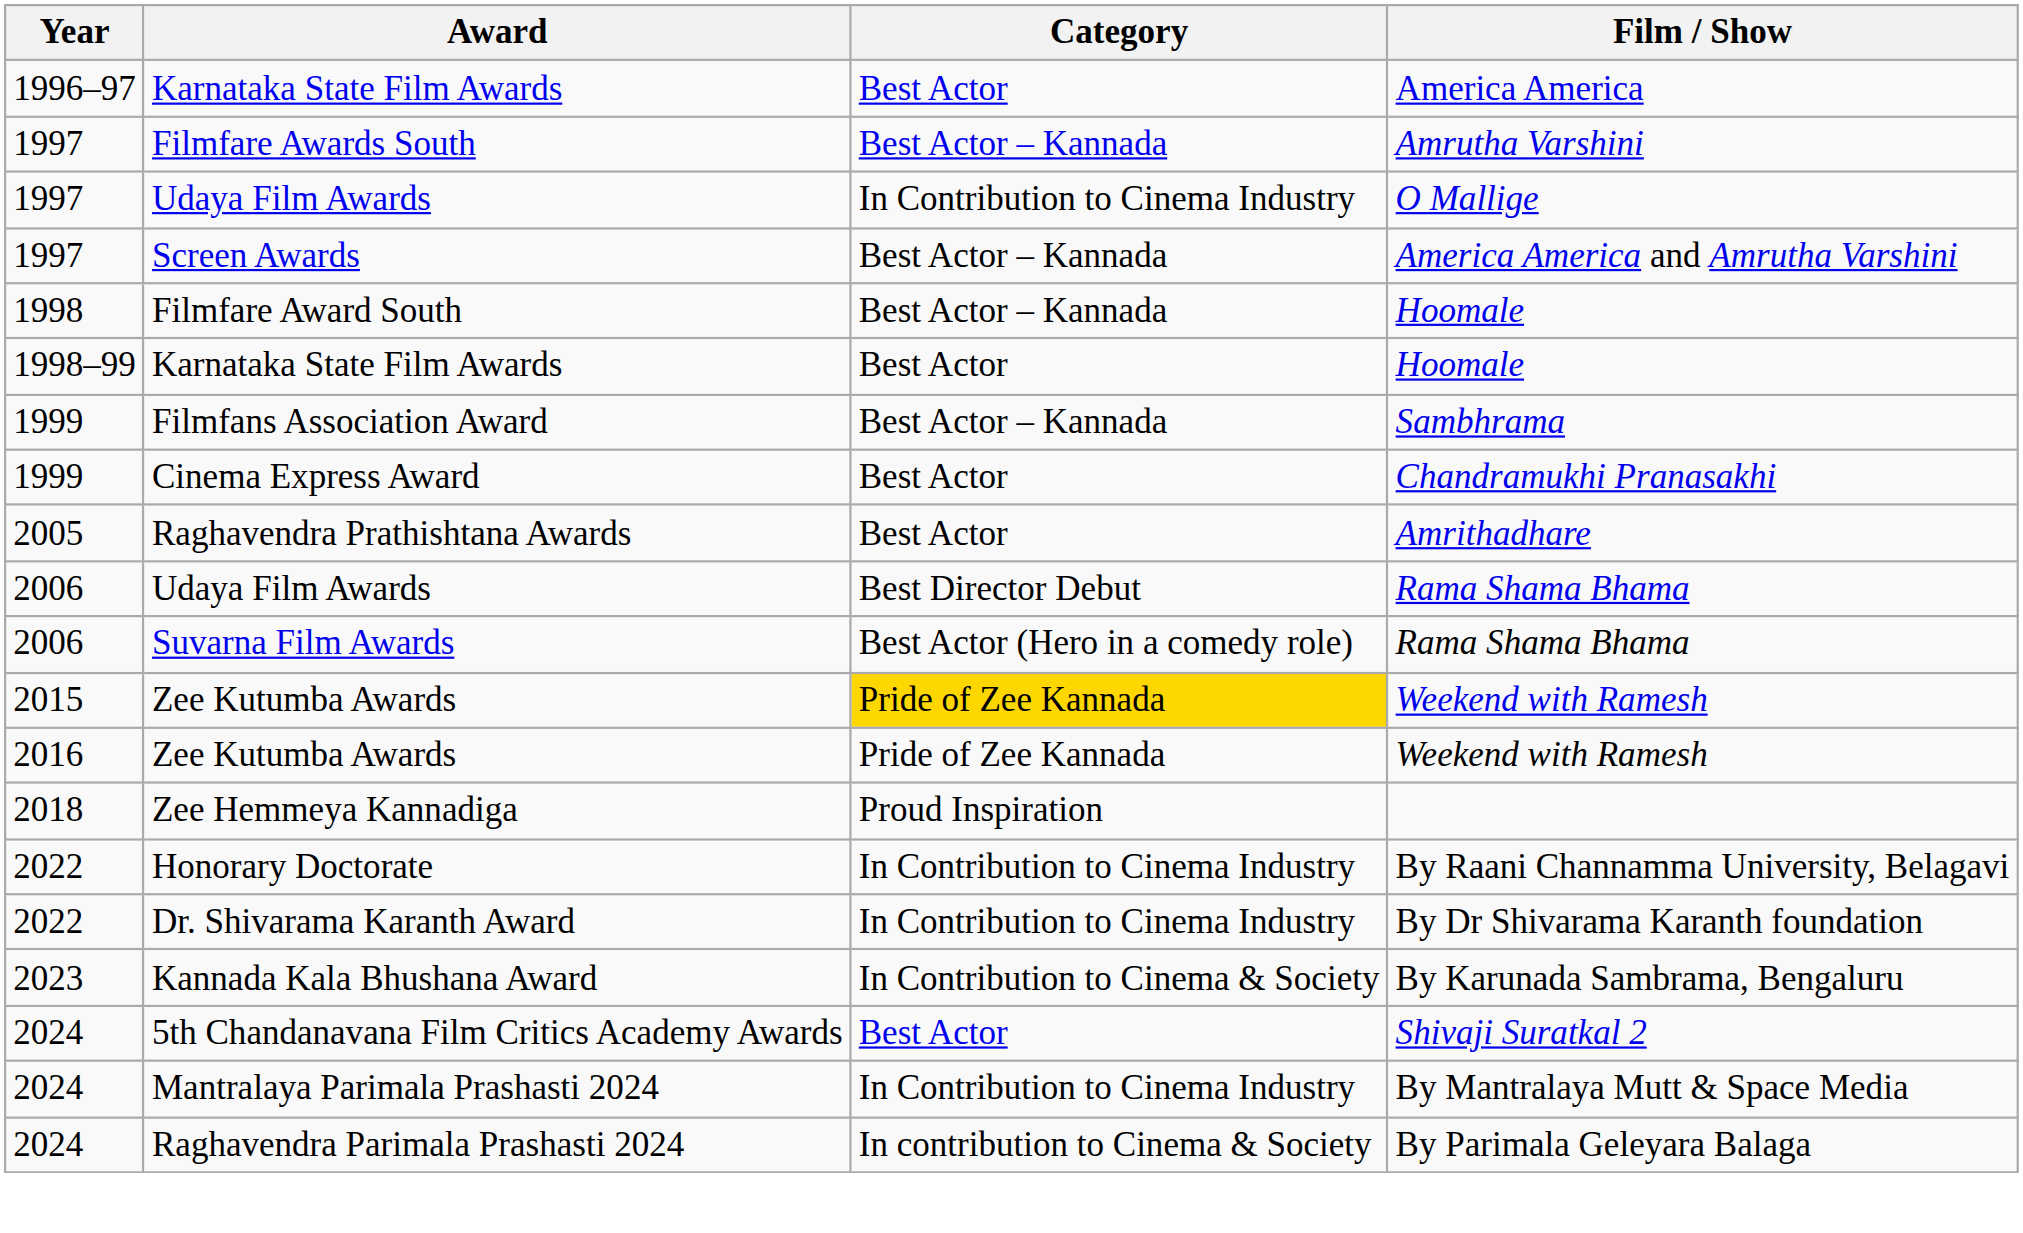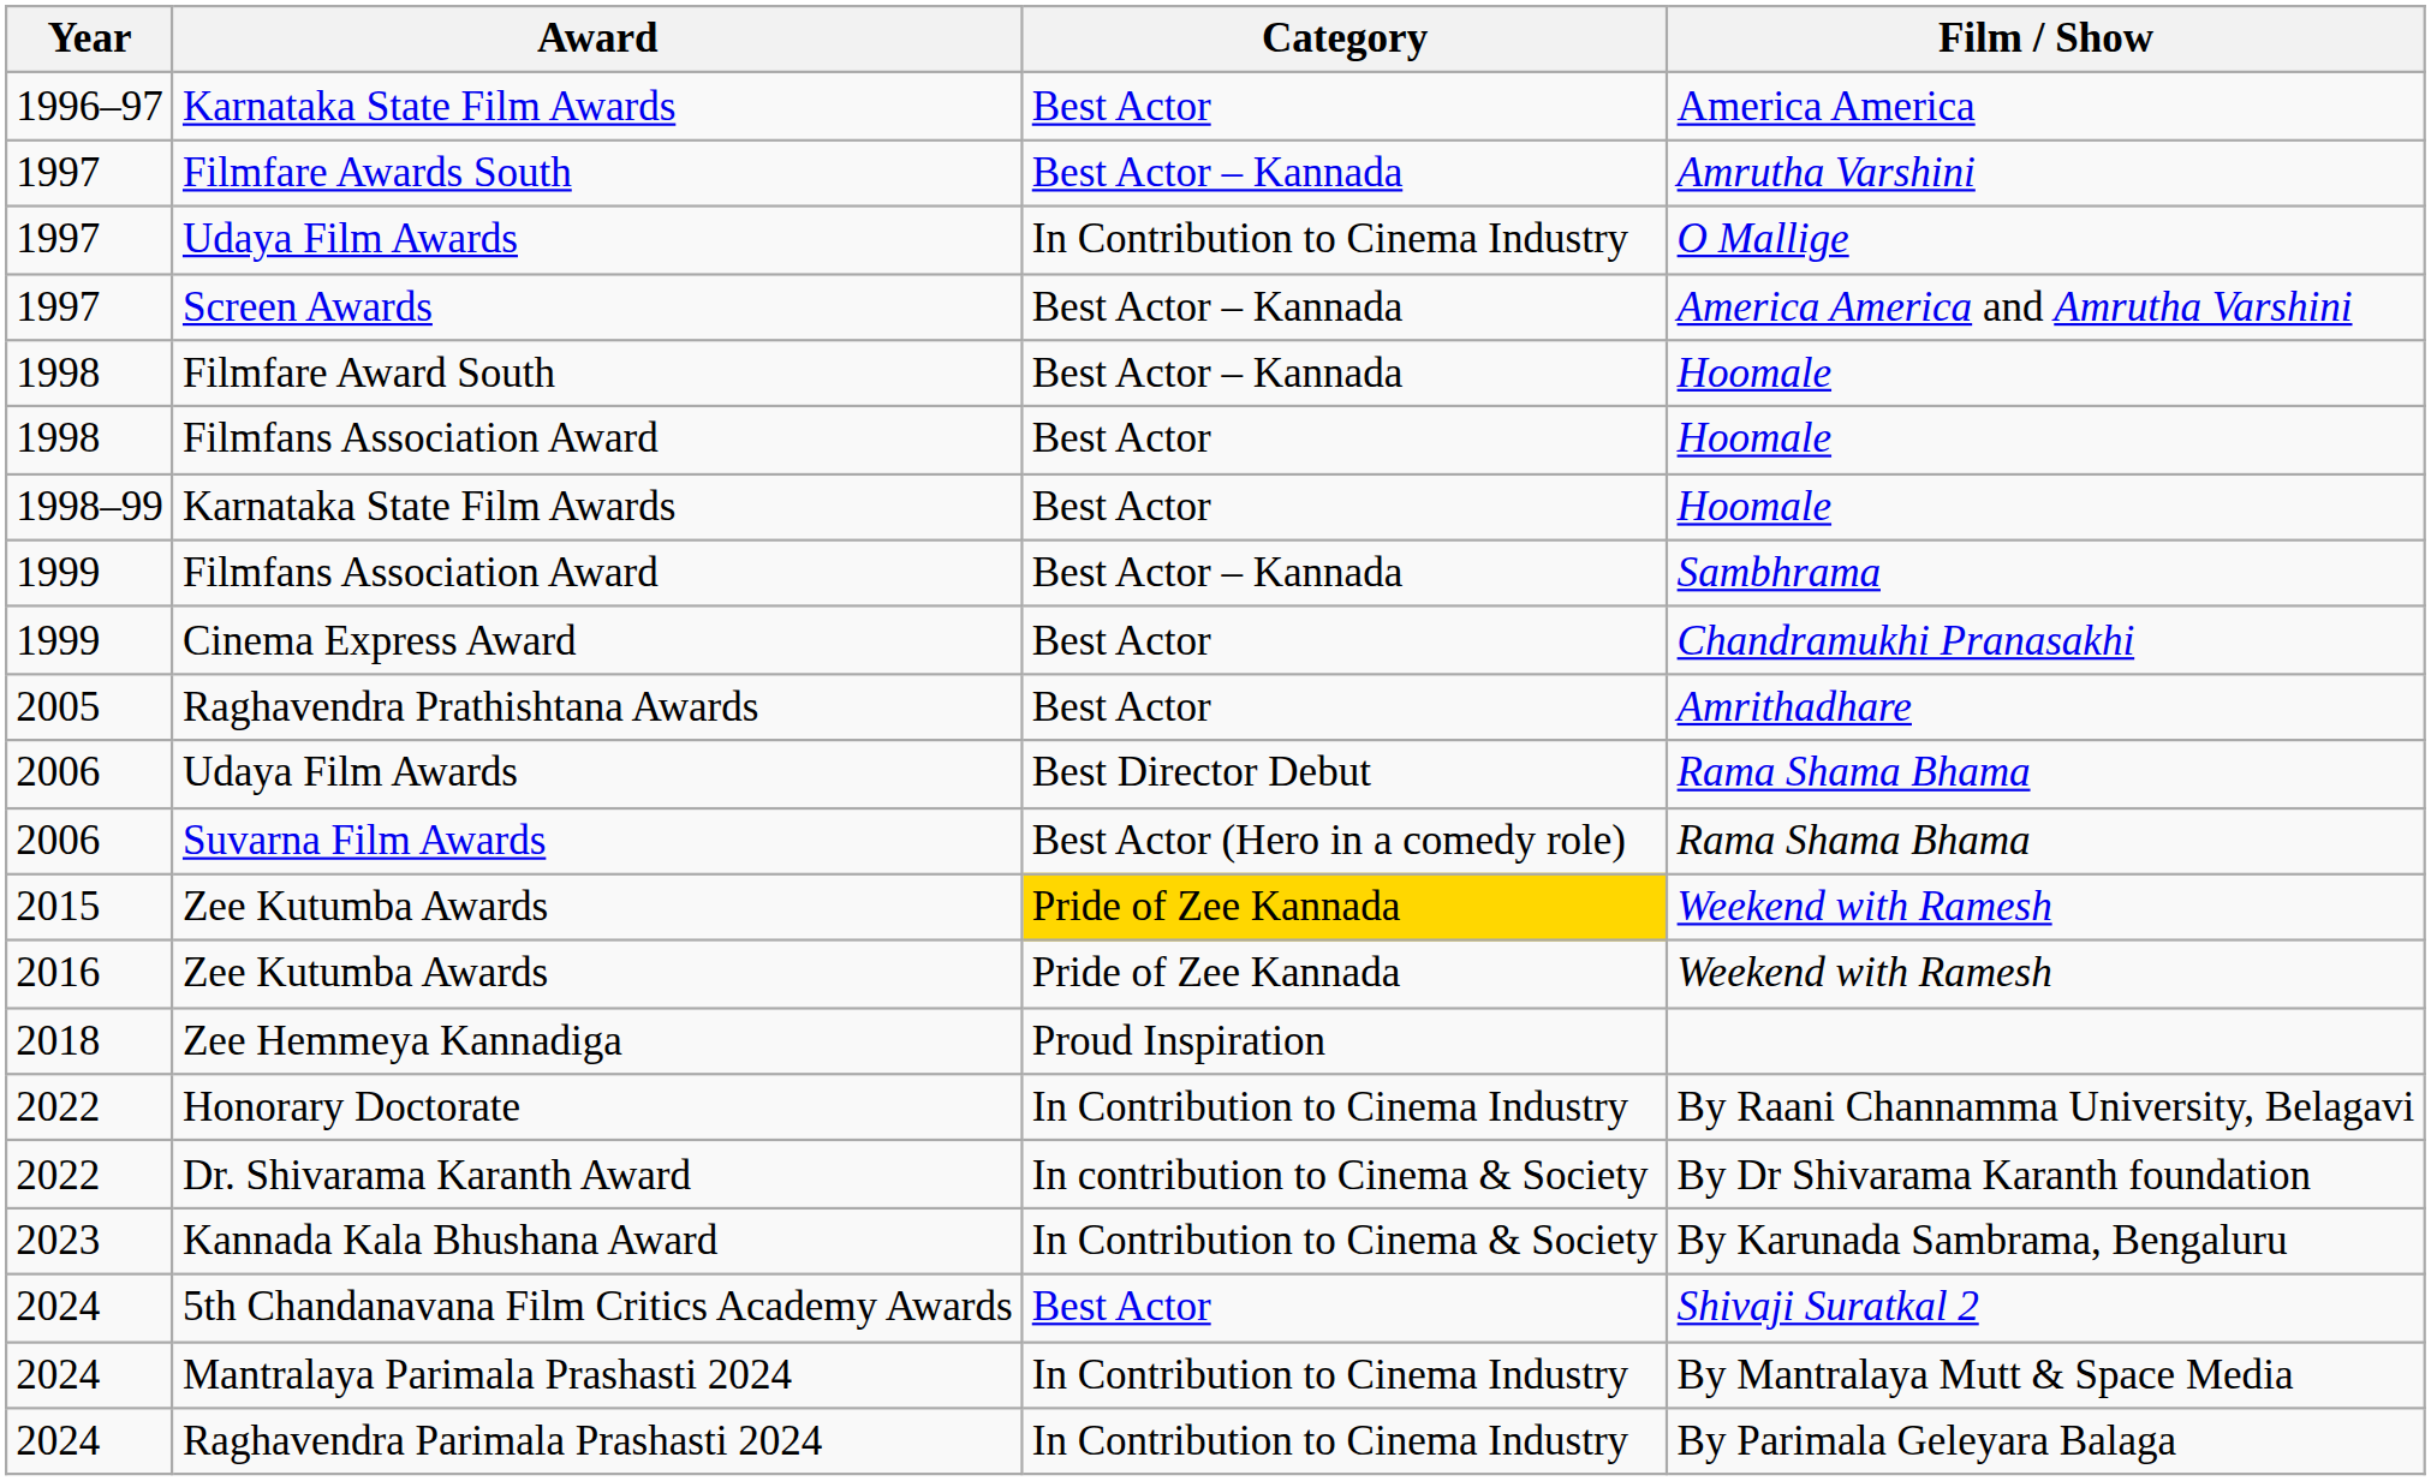 <table class="wikitable">
 <tr>
 <th>Year</th>
 <th>Award</th>
 <th>Category</th>
 <th>Film / Show</th>
 </tr>
 <tr>
 <td>1996–97</td>
 <td><a href='#'>Karnataka State Film Awards</a></td>
 <td><a href='#'>Best Actor</a></td>
 <td><a href='#'>America America</a></td>
 </tr>
 <tr>
 <td>1997</td>
 <td><a href='#'>Filmfare Awards South</a></td>
 <td><a href='#'>Best Actor – Kannada</a></td>
 <td><em><a href='#'>Amrutha Varshini</a></em></td>
 </tr>
 <tr>
 <td>1997</td>
 <td><a href='#'>Udaya Film Awards</a></td>
 <td>In Contribution to Cinema Industry</td>
 <td><em><a href='#'>O Mallige</a></em></td>
 </tr>
 <tr>
 <td>1997</td>
 <td><a href='#'>Screen Awards</a></td>
 <td>Best Actor – Kannada</td>
 <td><em><a href='#'>America America</a></em> and <em><a href='#'>Amrutha Varshini</a></em></td>
 </tr>
 <tr>
 <td>1998</td>
 <td>Filmfare Award South</td>
 <td>Best Actor – Kannada</td>
+<td><em><a href='#'>Hoomale</a></em></td>
+</tr>
+<tr>
+<td>1998</td>
+<td>Filmfans Association Award</td>
+<td>Best Actor</td>
 <td><em><a href='#'>Hoomale</a></em></td>
 </tr>
 <tr>
 <td>1998–99</td>
 <td>Karnataka State Film Awards</td>
 <td>Best Actor</td>
 <td><em><a href='#'>Hoomale</a></em></td>
 </tr>
 <tr>
 <td>1999</td>
 <td>Filmfans Association Award</td>
 <td>Best Actor – Kannada</td>
 <td><em><a href='#'>Sambhrama</a></em></td>
 </tr>
 <tr>
 <td>1999</td>
 <td>Cinema Express Award</td>
 <td>Best Actor</td>
 <td><em><a href='#'>Chandramukhi Pranasakhi</a></em></td>
 </tr>
 <tr>
 <td>2005</td>
 <td>Raghavendra Prathishtana Awards</td>
 <td>Best Actor</td>
 <td><em><a href='#'>Amrithadhare</a></em></td>
 </tr>
 <tr>
 <td>2006</td>
 <td>Udaya Film Awards</td>
 <td>Best Director Debut</td>
 <td><em><a href='#'>Rama Shama Bhama</a></em></td>
 </tr>
 <tr>
 <td>2006</td>
 <td><a href='#'>Suvarna Film Awards</a></td>
 <td>Best Actor (Hero in a comedy role)</td>
 <td><em>Rama Shama Bhama</em></td>
 </tr>
 <tr>
 <td>2015</td>
 <td>Zee Kutumba Awards</td>
 <td style="background: gold;">Pride of Zee Kannada</td>
 <td><em><a href='#'>Weekend with Ramesh</a></em></td>
 </tr>
 <tr>
 <td>2016</td>
 <td>Zee Kutumba Awards</td>
 <td>Pride of Zee Kannada</td>
 <td><em>Weekend with Ramesh</em></td>
 </tr>
 <tr>
 <td>2018</td>
 <td>Zee Hemmeya Kannadiga</td>
 <td>Proud Inspiration</td>
 <td></td>
 </tr>
 <tr>
 <td>2022</td>
 <td>Honorary Doctorate</td>
 <td>In Contribution to Cinema Industry</td>
 <td>By Raani Channamma University, Belagavi</td>
 </tr>
 <tr>
 <td>2022</td>
 <td>Dr. Shivarama Karanth Award</td>
-<td>In Contribution to Cinema Industry</td>
+<td>In contribution to Cinema & Society</td>
 <td>By Dr Shivarama Karanth foundation</td>
 </tr>
 <tr>
 <td>2023</td>
 <td>Kannada Kala Bhushana Award</td>
 <td>In Contribution to Cinema & Society</td>
 <td>By Karunada Sambrama, Bengaluru</td>
 </tr>
 <tr>
 <td>2024</td>
 <td>5th Chandanavana Film Critics Academy Awards</td>
 <td><a href='#'>Best Actor</a></td>
 <td><a href='#'><em>Shivaji Suratkal 2</em></a></td>
 </tr>
 <tr>
 <td>2024</td>
 <td>Mantralaya Parimala Prashasti 2024</td>
 <td>In Contribution to Cinema Industry</td>
 <td>By Mantralaya Mutt & Space Media</td>
 </tr>
 <tr>
 <td>2024</td>
 <td>Raghavendra Parimala Prashasti 2024</td>
-<td>In contribution to Cinema & Society</td>
+<td>In Contribution to Cinema Industry</td>
 <td>By Parimala Geleyara Balaga</td>
 </tr>
 </table>
